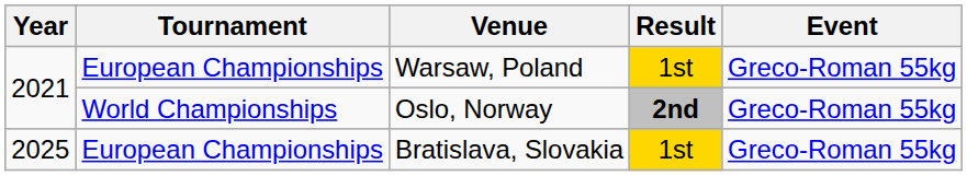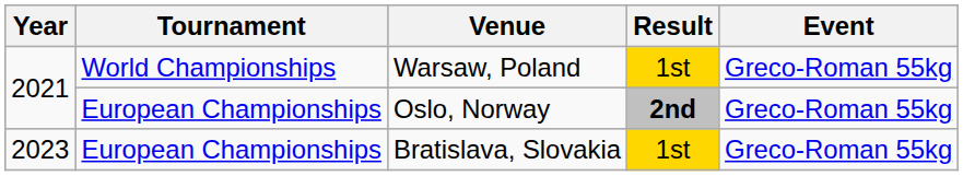 <table class="wikitable" style="font-size:95%;">
 <tr>
 <th>Year</th>
 <th>Tournament</th>
 <th>Venue</th>
 <th>Result</th>
 <th>Event</th>
 </tr>
 <tr>
 <td rowspan=2>2021</td>
-<td><a href='#'>European Championships</a></td>
+<td><a href='#'>World Championships</a></td>
 <td>Warsaw, Poland</td>
 <td align="center" bgcolor="gold">1st</td>
 <td><a href='#'>Greco-Roman 55kg</a></td>
 </tr>
 <tr>
-<td><a href='#'>World Championships</a></td>
+<td><a href='#'>European Championships</a></td>
 <td>Oslo, Norway</td>
 <td align="center" bgcolor="silver"><strong>2nd</strong></td>
 <td><a href='#'>Greco-Roman 55kg</a></td>
 </tr>
 <tr>
-<td>2025</td>
+<td>2023</td>
 <td><a href='#'>European Championships</a></td>
 <td>Bratislava, Slovakia</td>
 <td align="center" bgcolor="gold">1st</td>
 <td><a href='#'>Greco-Roman 55kg</a></td>
 </tr>
 </table>
